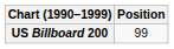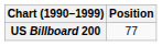 <table class="wikitable plainrowheaders">
 <tr>
 <th>Chart (1990–1999)</th>
 <th>Position</th>
 </tr>
 <tr>
 <th scope="row">US <em>Billboard</em> 200</th>
-<td style="text-align:center;">99</td>
+<td style="text-align:center;">77</td>
 </tr>
 </table>
